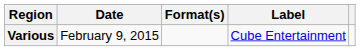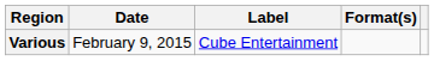 <table class="wikitable plainrowheaders" border="1">
 <tr>
 <th>Region</th>
 <th>Date</th>
+<th>Label</th>
 <th>Format(s)</th>
-<th>Label</th>
 <th></th>
 </tr>
 <tr>
 <th scope="row">Various</th>
 <td>February 9, 2015</td>
+<td><a href='#'>Cube Entertainment</a></td>
 <td></td>
-<td><a href='#'>Cube Entertainment</a></td>
 <td></td>
 </tr>
 </table>
